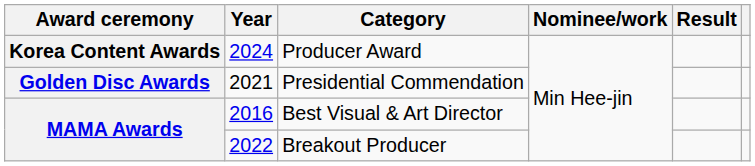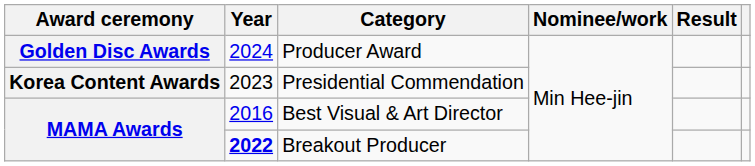 <table class="wikitable sortable plainrowheaders">
 <tr>
 <th scope="col">Award ceremony</th>
 <th scope="col">Year</th>
 <th scope="col">Category</th>
 <th scope="col">Nominee/work</th>
 <th scope="col">Result</th>
 <th scope="col" class="unsortable"></th>
 </tr>
 <tr>
-<th scope="row">Korea Content Awards</th>
+<th scope="row"><a href='#'>Golden Disc Awards</a></th>
 <td style="text-align:center"><a href='#'>2024</a></td>
 <td>Producer Award</td>
 <td rowspan="4">Min Hee-jin</td>
 <td></td>
 <td style="text-align:center"></td>
 </tr>
 <tr>
-<th scope="row"><a href='#'>Golden Disc Awards</a></th>
-<td style="text-align:center">2021</td>
+<th scope="row">Korea Content Awards</th>
+<td style="text-align:center">2023</td>
 <td>Presidential Commendation</td>
 <td></td>
 <td style="text-align:center"></td>
 </tr>
 <tr>
 <th scope="row" rowspan="2"><a href='#'>MAMA Awards</a></th>
 <td style="text-align:center"><a href='#'>2016</a></td>
 <td>Best Visual & Art Director</td>
 <td></td>
 <td style="text-align:center"></td>
 </tr>
 <tr>
-<td style="text-align:center"><a href='#'>2022</a></td>
+<td style="text-align:center"><strong><a href='#'>2022</a></strong></td>
 <td>Breakout Producer</td>
 <td></td>
 <td style="text-align:center"></td>
 </tr>
 </table>
